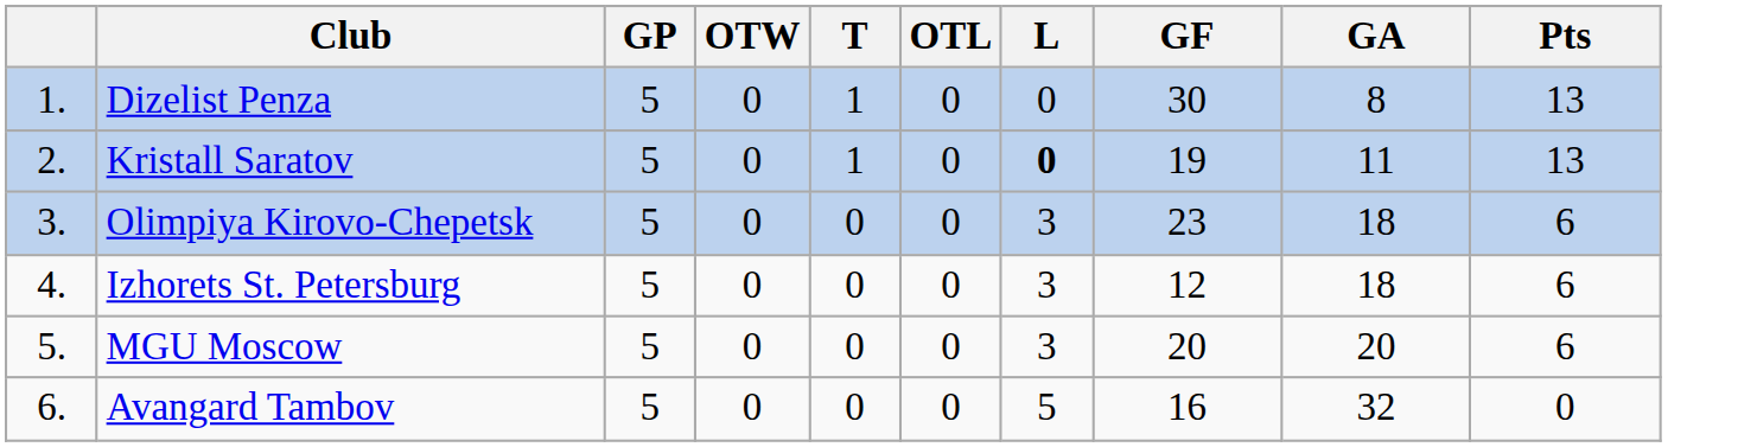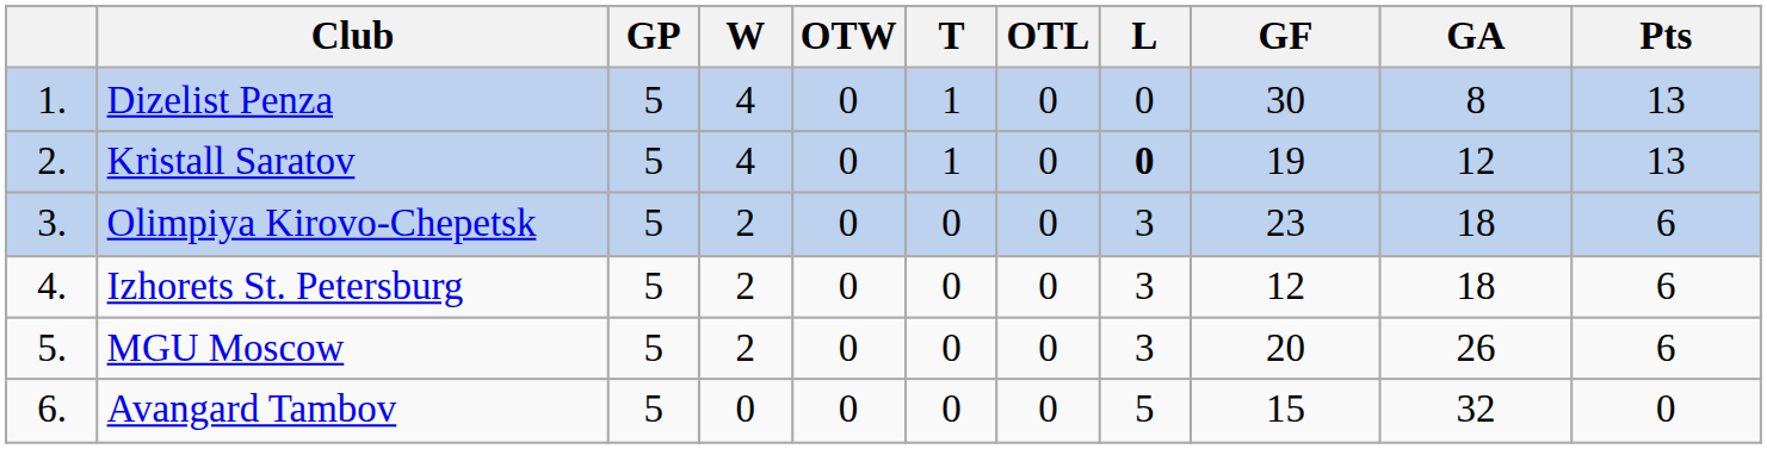 <table class="wikitable">
 <tr>
 <th width="30"></th>
 <th width="200">Club</th>
 <th width="30">GP</th>
+<th width="30">W</th>
 <th width="30">OTW</th>
 <th width="30">T</th>
 <th width="30">OTL</th>
 <th width="30">L</th>
 <th width="70">GF</th>
 <th width="70">GA</th>
 <th width="70">Pts</th>
 </tr>
 <tr bgcolor="#BCD2EE" align="center">
 <td>1.</td>
 <td align="left"><a href='#'>Dizelist Penza</a></td>
 <td>5</td>
+<td>4</td>
 <td>0</td>
 <td>1</td>
 <td>0</td>
 <td>0</td>
 <td>30</td>
 <td>8</td>
 <td>13</td>
 </tr>
 <tr bgcolor="#BCD2EE" align="center">
 <td>2.</td>
 <td align="left"><a href='#'>Kristall Saratov</a></td>
 <td>5</td>
+<td>4</td>
 <td>0</td>
 <td>1</td>
 <td>0</td>
 <td><strong>0</strong></td>
 <td>19</td>
-<td>11</td>
+<td>12</td>
 <td>13</td>
 </tr>
 <tr bgcolor="#BCD2EE" align="center">
 <td>3.</td>
 <td align="left"><a href='#'>Olimpiya Kirovo-Chepetsk</a></td>
 <td>5</td>
+<td>2</td>
 <td>0</td>
 <td>0</td>
 <td>0</td>
 <td>3</td>
 <td>23</td>
 <td>18</td>
 <td>6</td>
 </tr>
 <tr align="center">
 <td>4.</td>
 <td align="left"><a href='#'>Izhorets St. Petersburg</a></td>
 <td>5</td>
+<td>2</td>
 <td>0</td>
 <td>0</td>
 <td>0</td>
 <td>3</td>
 <td>12</td>
 <td>18</td>
 <td>6</td>
 </tr>
 <tr align="center">
 <td>5.</td>
 <td align="left"><a href='#'>MGU Moscow</a></td>
 <td>5</td>
+<td>2</td>
 <td>0</td>
 <td>0</td>
 <td>0</td>
 <td>3</td>
 <td>20</td>
-<td>20</td>
+<td>26</td>
 <td>6</td>
 </tr>
 <tr align="center">
 <td>6.</td>
 <td align="left"><a href='#'>Avangard Tambov</a></td>
 <td>5</td>
 <td>0</td>
 <td>0</td>
 <td>0</td>
+<td>0</td>
 <td>5</td>
-<td>16</td>
+<td>15</td>
 <td>32</td>
 <td>0</td>
 </tr>
 </table>
